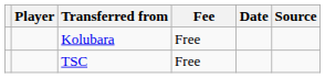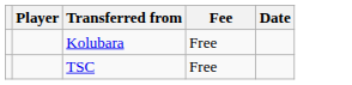 <table class="wikitable plainrowheaders sortable">
 <tr>
 <th></th>
 <th scope="col">Player</th>
 <th>Transferred from</th>
 <th style="width: 65px;">Fee</th>
 <th scope="col">Date</th>
-<th scope="col">Source</th>
 </tr>
 <tr>
 <td align="center"></td>
 <td></td>
 <td> <a href='#'>Kolubara</a></td>
 <td>Free</td>
-<td></td>
 <td></td>
 </tr>
 <tr>
 <td align="center"></td>
 <td></td>
 <td> <a href='#'>TSC</a></td>
 <td>Free</td>
 <td></td>
-<td></td>
 </tr>
 </table>
